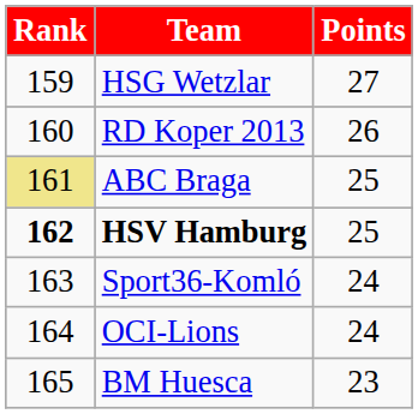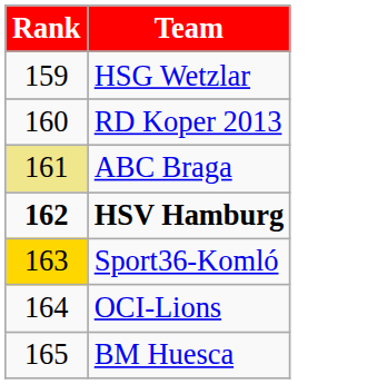 <table class="wikitable" style="text-align: center;">
 <tr>
 <th style="color:#FFFFFF; background:#FF0000">Rank</th>
 <th style="color:#FFFFFF; background:#FF0000">Team</th>
-<th style="color:#FFFFFF; background:#FF0000">Points</th>
 </tr>
 <tr>
 <td>159</td>
 <td align=left> <a href='#'>HSG Wetzlar</a></td>
-<td>27</td>
 </tr>
 <tr>
 <td>160</td>
 <td align=left> <a href='#'>RD Koper 2013</a></td>
-<td>26</td>
 </tr>
 <tr>
 <td style="background: khaki;">161</td>
 <td align=left> <a href='#'>ABC Braga</a></td>
-<td>25</td>
 </tr>
 <tr>
 <td><strong>162</strong></td>
 <td align=left> <strong>HSV Hamburg</strong></td>
-<td>25</td>
 </tr>
 <tr>
-<td>163</td>
+<td style="background: gold;">163</td>
 <td align=left> <a href='#'>Sport36-Komló</a></td>
-<td>24</td>
 </tr>
 <tr>
 <td>164</td>
 <td align=left> <a href='#'>OCI-Lions</a></td>
-<td>24</td>
 </tr>
 <tr>
 <td>165</td>
 <td align=left> <a href='#'>BM Huesca</a></td>
-<td>23</td>
 </tr>
 </table>
